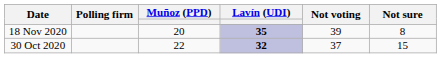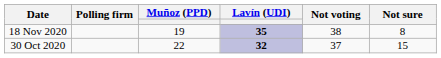 <table class="wikitable sortable mw-collapsible mw-collapsed" style=text-align:center;font-size:90%;line-height:12px>
 <tr>
 <th rowspan=2 width=80px>Date</th>
 <th rowspan=2 width=80px>Polling firm</th>
 <th width=100px><a href='#'>Muñoz</a> (<a href='#'>PPD</a>)</th>
 <th width=100px><a href='#'>Lavín</a> (<a href='#'>UDI</a>)</th>
 <th rowspan=2 width=80px>Not voting</th>
 <th rowspan=2 width=80px>Not sure</th>
 </tr>
 <tr>
 <th style=background:></th>
 <th style=background:></th>
 </tr>
 <tr>
 <td>18 Nov 2020</td>
 <td></td>
-<td>20</td>
+<td>19</td>
 <td style="background:#BFBFDF;"><strong>35</strong></td>
-<td>39</td>
+<td>38</td>
 <td>8</td>
 </tr>
 <tr>
 <td>30 Oct 2020</td>
 <td></td>
 <td>22</td>
 <td style="background:#BFBFDF;"><strong>32</strong></td>
 <td>37</td>
 <td>15</td>
 </tr>
 </table>
